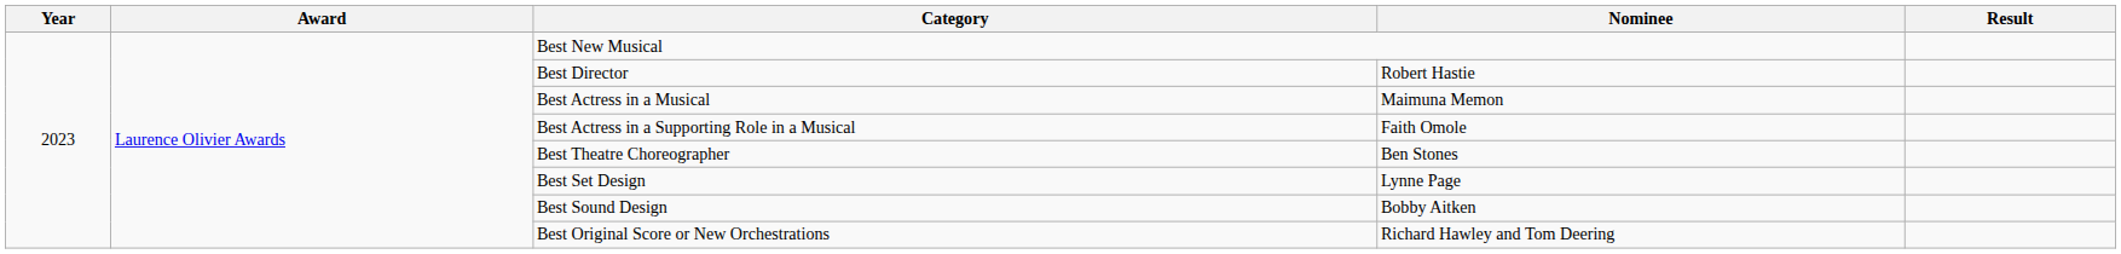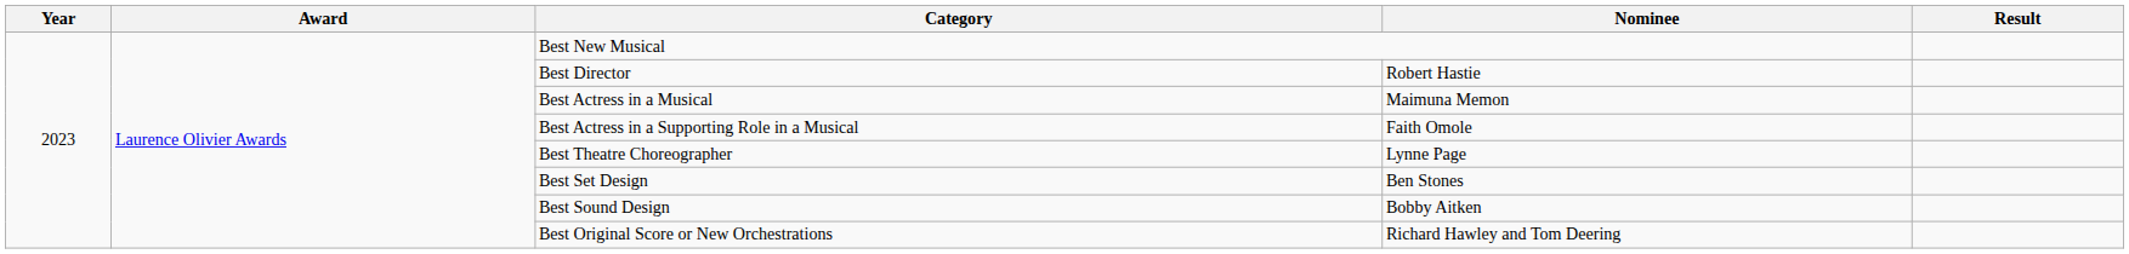 <table class="wikitable" style="width:100%;">
 <tr>
 <th style="width:5%;">Year</th>
 <th style="width:20%;">Award</th>
 <th style="width:40%;">Category</th>
 <th style="width:25%;">Nominee</th>
 <th style="width:10%;">Result</th>
 </tr>
 <tr>
 <td rowspan="8" style="text-align:center;">2023</td>
 <td rowspan="8"><a href='#'>Laurence Olivier Awards</a></td>
 <td colspan="2">Best New Musical</td>
 <td></td>
 </tr>
 <tr>
 <td>Best Director</td>
 <td>Robert Hastie</td>
 <td></td>
 </tr>
 <tr>
 <td>Best Actress in a Musical</td>
 <td>Maimuna Memon</td>
 <td></td>
 </tr>
 <tr>
 <td>Best Actress in a Supporting Role in a Musical</td>
 <td>Faith Omole</td>
 <td></td>
 </tr>
 <tr>
 <td>Best Theatre Choreographer</td>
-<td>Ben Stones</td>
+<td>Lynne Page</td>
 <td></td>
 </tr>
 <tr>
 <td>Best Set Design</td>
-<td>Lynne Page</td>
+<td>Ben Stones</td>
 <td></td>
 </tr>
 <tr>
 <td>Best Sound Design</td>
 <td>Bobby Aitken</td>
 <td></td>
 </tr>
 <tr>
 <td>Best Original Score or New Orchestrations</td>
 <td>Richard Hawley and Tom Deering</td>
 <td></td>
 </tr>
 </table>
